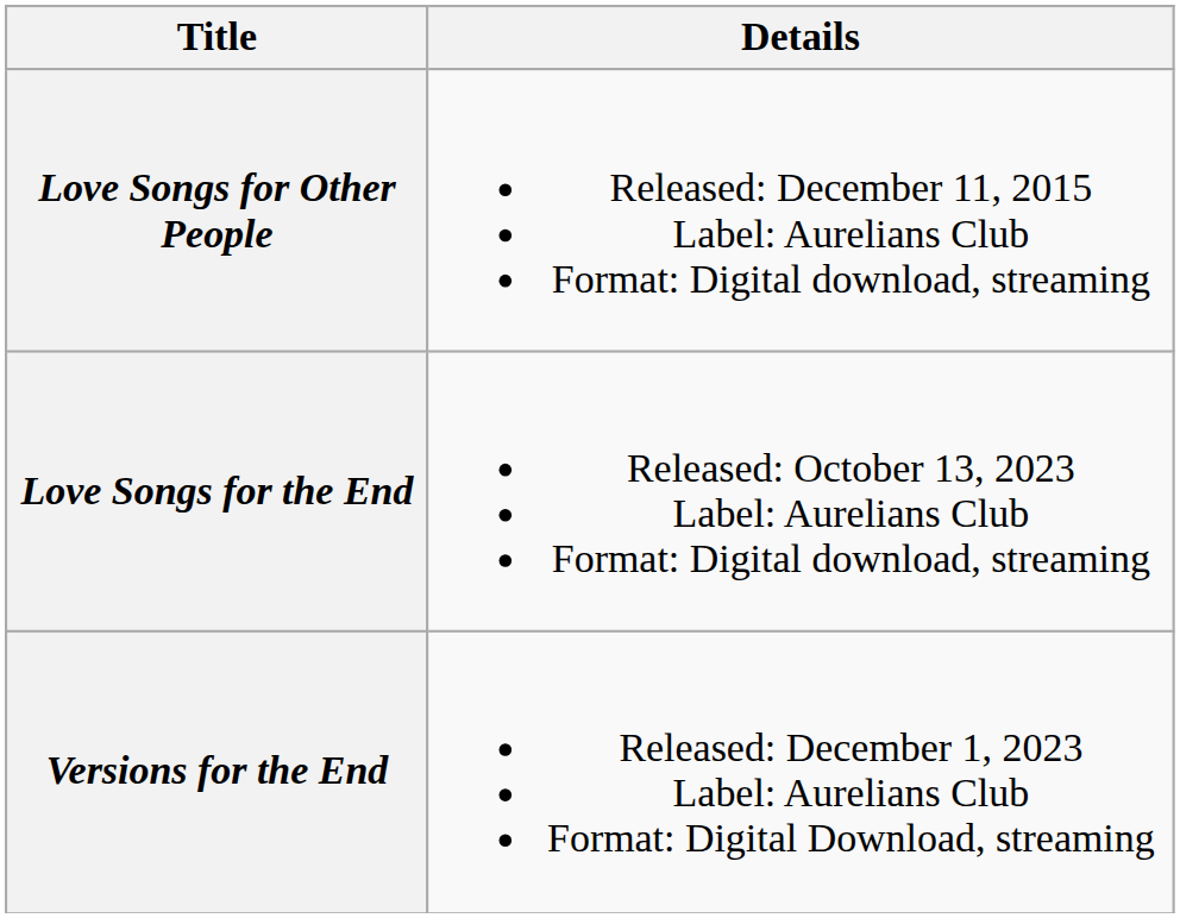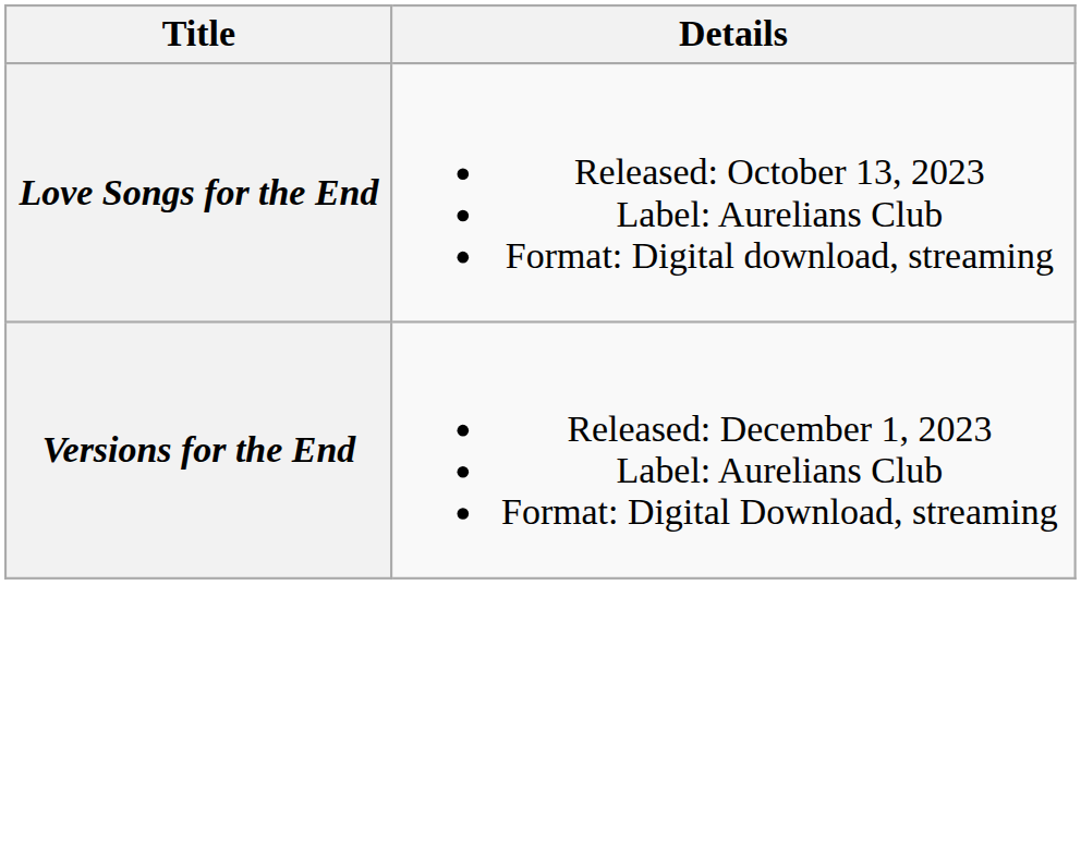 <table class="wikitable plainrowheaders" style="text-align:center;">
 <tr>
 <th scope="col" style="width:10em;">Title</th>
 <th scope="col" style="width:18em;">Details</th>
-</tr>
-<tr>
-<th scope="row"><em>Love Songs for Other People</em></th>
-<td><br><ul><li>Released: December 11, 2015</li><li>Label: Aurelians Club</li><li>Format: Digital download, streaming</li></ul></td>
 </tr>
 <tr>
 <th scope="row"><em>Love Songs for the End</em></th>
 <td><br><ul><li>Released: October 13, 2023</li><li>Label: Aurelians Club</li><li>Format: Digital download, streaming</li></ul></td>
 </tr>
 <tr>
 <th scope="row"><em>Versions for the End</em></th>
 <td><br><ul><li>Released: December 1, 2023</li><li>Label: Aurelians Club</li><li>Format: Digital Download, streaming</li></ul></td>
 </tr>
 </table>
